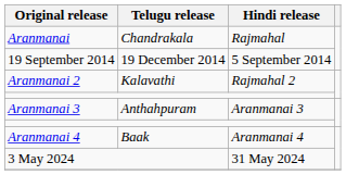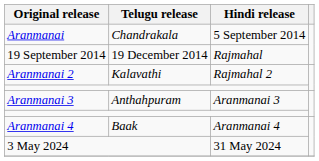 <table class="wikitable">
 <tr>
 <th>Original release</th>
 <th>Telugu release</th>
 <th>Hindi release</th>
 <th></th>
 </tr>
 <tr>
 <td><em><a href='#'>Aranmanai</a></em></td>
 <td><em>Chandrakala</em></td>
-<td><em>Rajmahal</em></td>
+<td>5 September 2014</td>
 <td rowspan=2 style="text-align:center;"></td>
 </tr>
 <tr>
 <td>19 September 2014</td>
 <td>19 December 2014</td>
-<td>5 September 2014</td>
+<td><em>Rajmahal</em></td>
 </tr>
 <tr>
 <td><em><a href='#'>Aranmanai 2</a></em></td>
 <td><em>Kalavathi</em></td>
 <td><em>Rajmahal 2</em></td>
 <td rowspan=2 style="text-align:center;"></td>
 </tr>
 <tr>
 <td colspan=3></td>
 </tr>
 <tr>
 <td><em><a href='#'>Aranmanai 3</a></em></td>
 <td><em>Anthahpuram</em></td>
 <td><em>Aranmanai 3</em></td>
 <td rowspan=2 style="text-align:center;"></td>
 </tr>
 <tr>
 <td colspan="3"></td>
 </tr>
 <tr>
 <td><em><a href='#'>Aranmanai 4</a></em></td>
 <td><em>Baak</em></td>
 <td><em>Aranmanai 4</em></td>
 <td rowspan=2 style="text-align:center;"></td>
 </tr>
 <tr>
 <td colspan="2">3 May 2024</td>
 <td>31 May 2024</td>
 </tr>
 <tr>
 </tr>
 </table>
